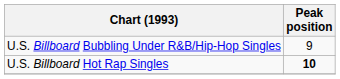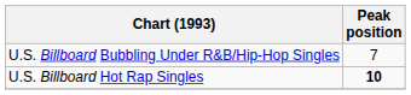 <table class="wikitable">
 <tr>
 <th align="left">Chart (1993)</th>
 <th align="center">Peak<br>position</th>
 </tr>
 <tr>
 <td align="left">U.S. <a href='#'><em>Billboard</em></a> <a href='#'>Bubbling Under R&B/Hip-Hop Singles</a></td>
-<td align="center">9</td>
+<td align="center">7</td>
 </tr>
 <tr>
 <td align="left">U.S. <em>Billboard</em> <a href='#'>Hot Rap Singles</a></td>
 <td align="center"><strong>10</strong></td>
 </tr>
 <tr>
 </tr>
 </table>
